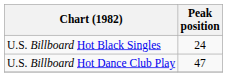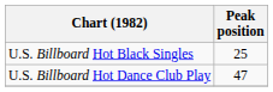 <table class="wikitable sortable">
 <tr>
 <th align="left">Chart (1982)</th>
 <th align="center">Peak<br>position</th>
 </tr>
 <tr>
 <td>U.S. <em>Billboard</em> <a href='#'>Hot Black Singles</a></td>
-<td align="center">24</td>
+<td align="center">25</td>
 </tr>
 <tr>
 <td>U.S. <em>Billboard</em> <a href='#'>Hot Dance Club Play</a></td>
 <td align="center">47</td>
 </tr>
 <tr>
 </tr>
 </table>
